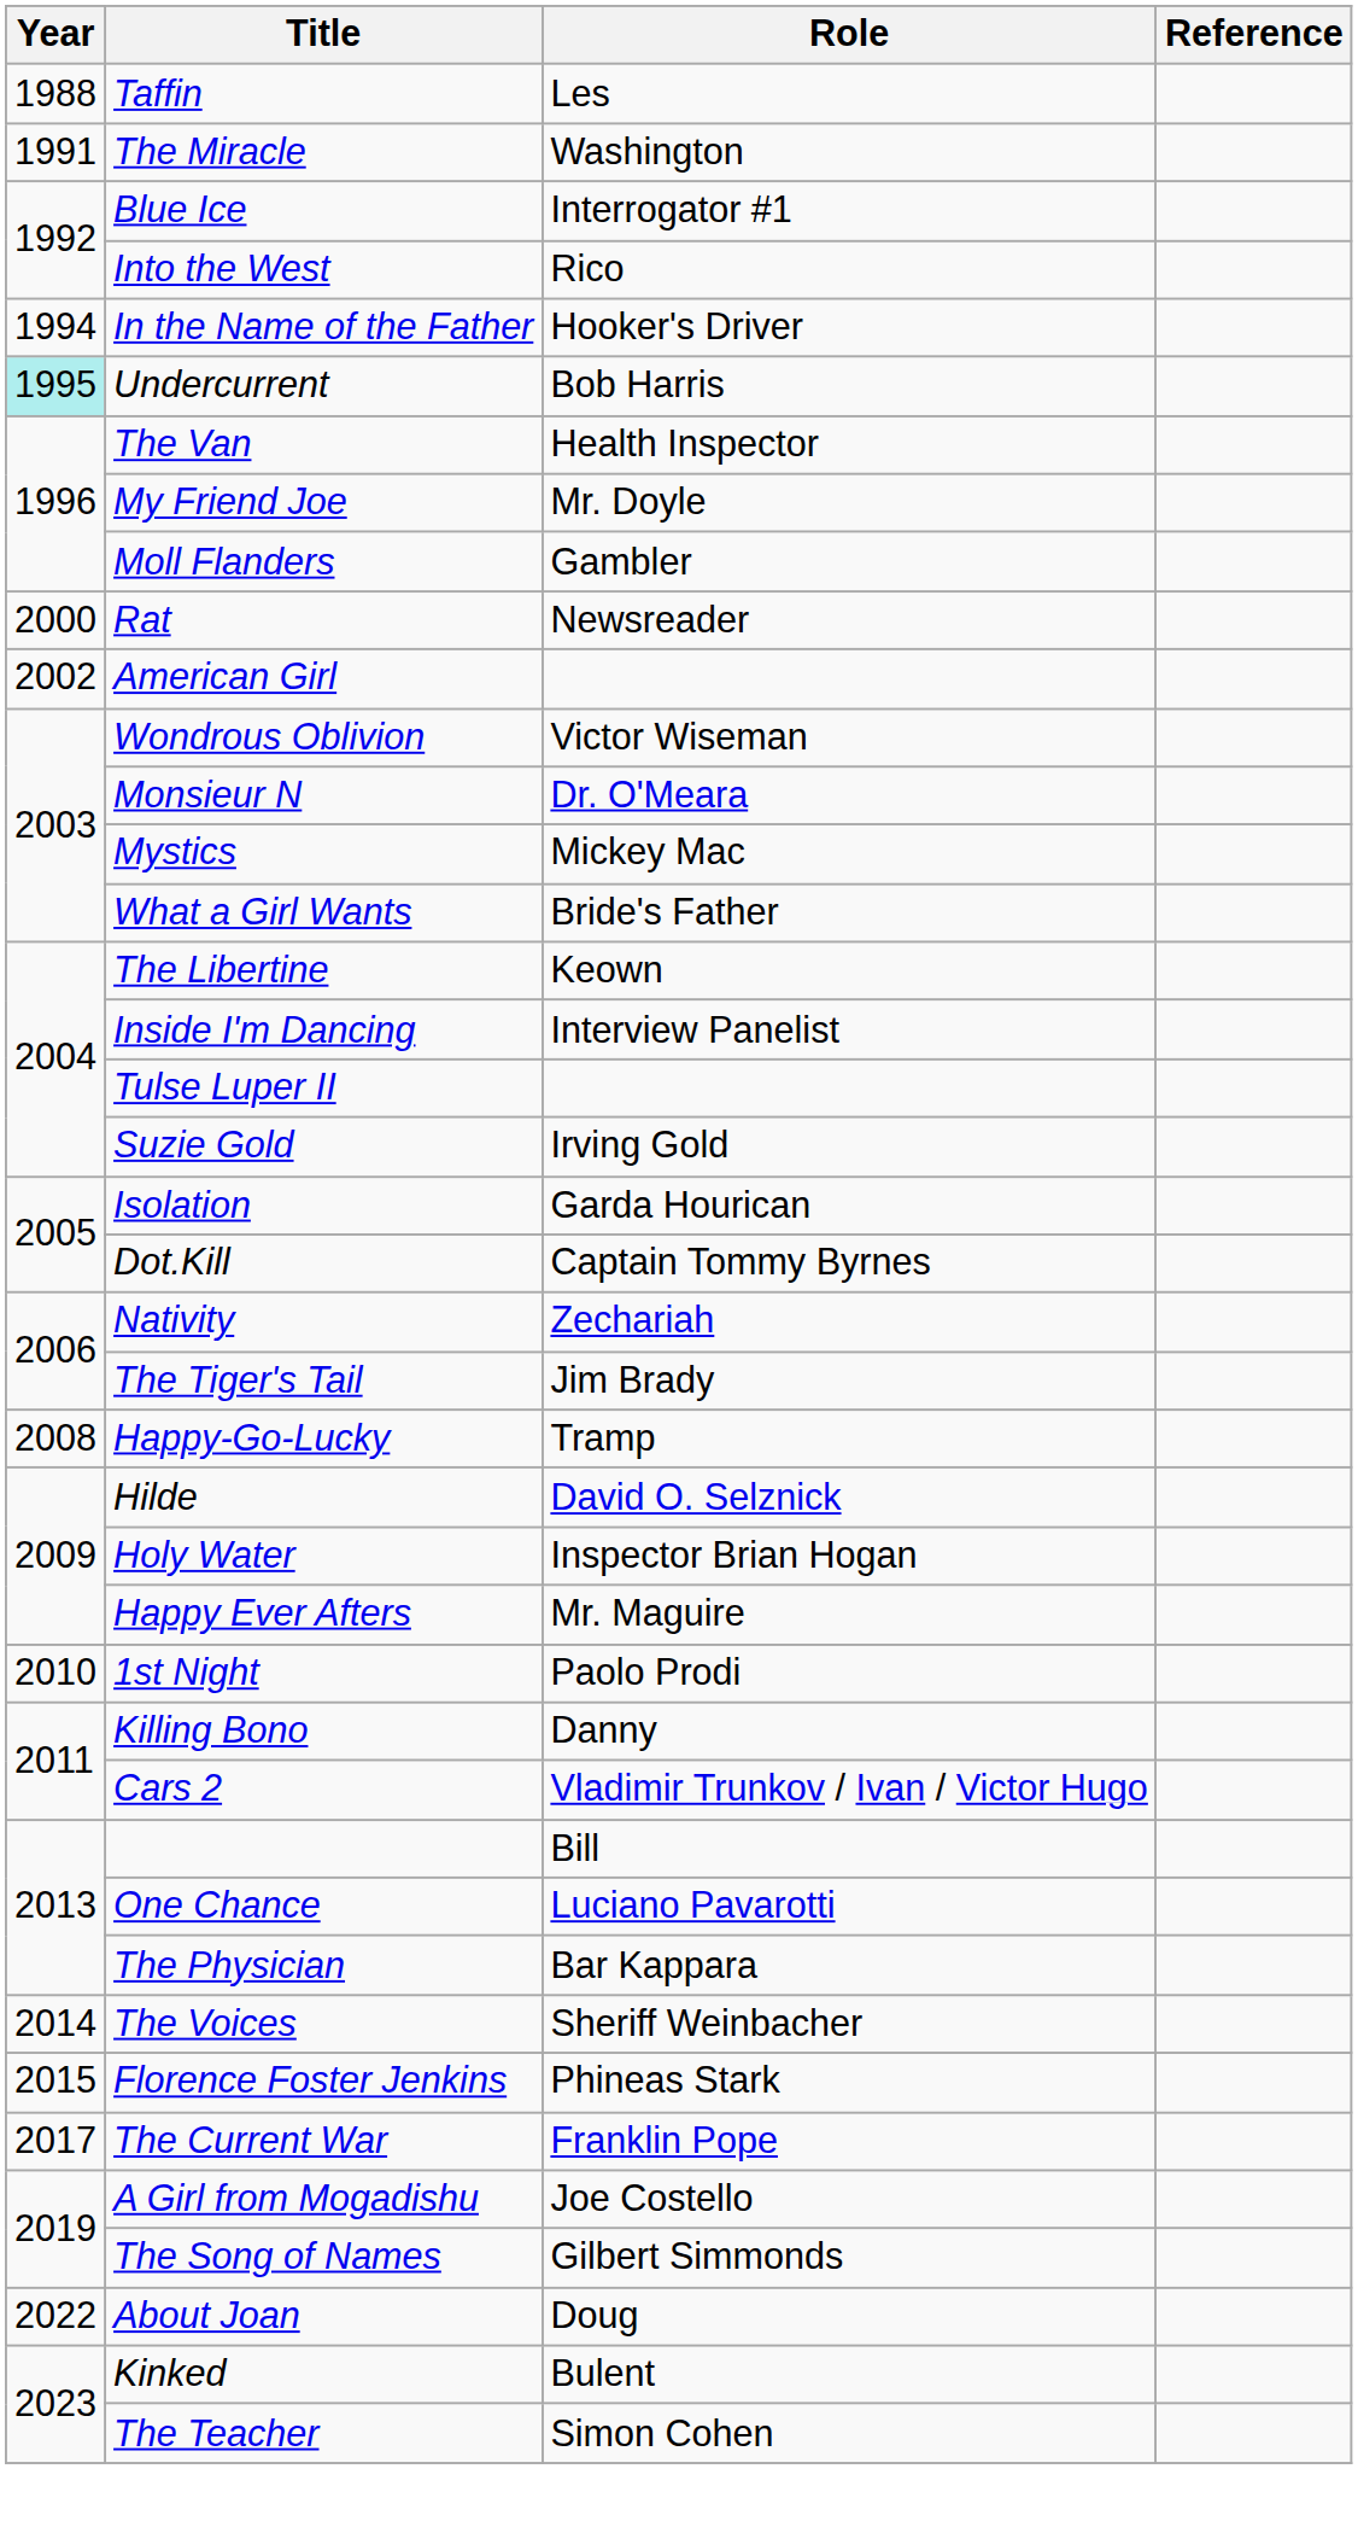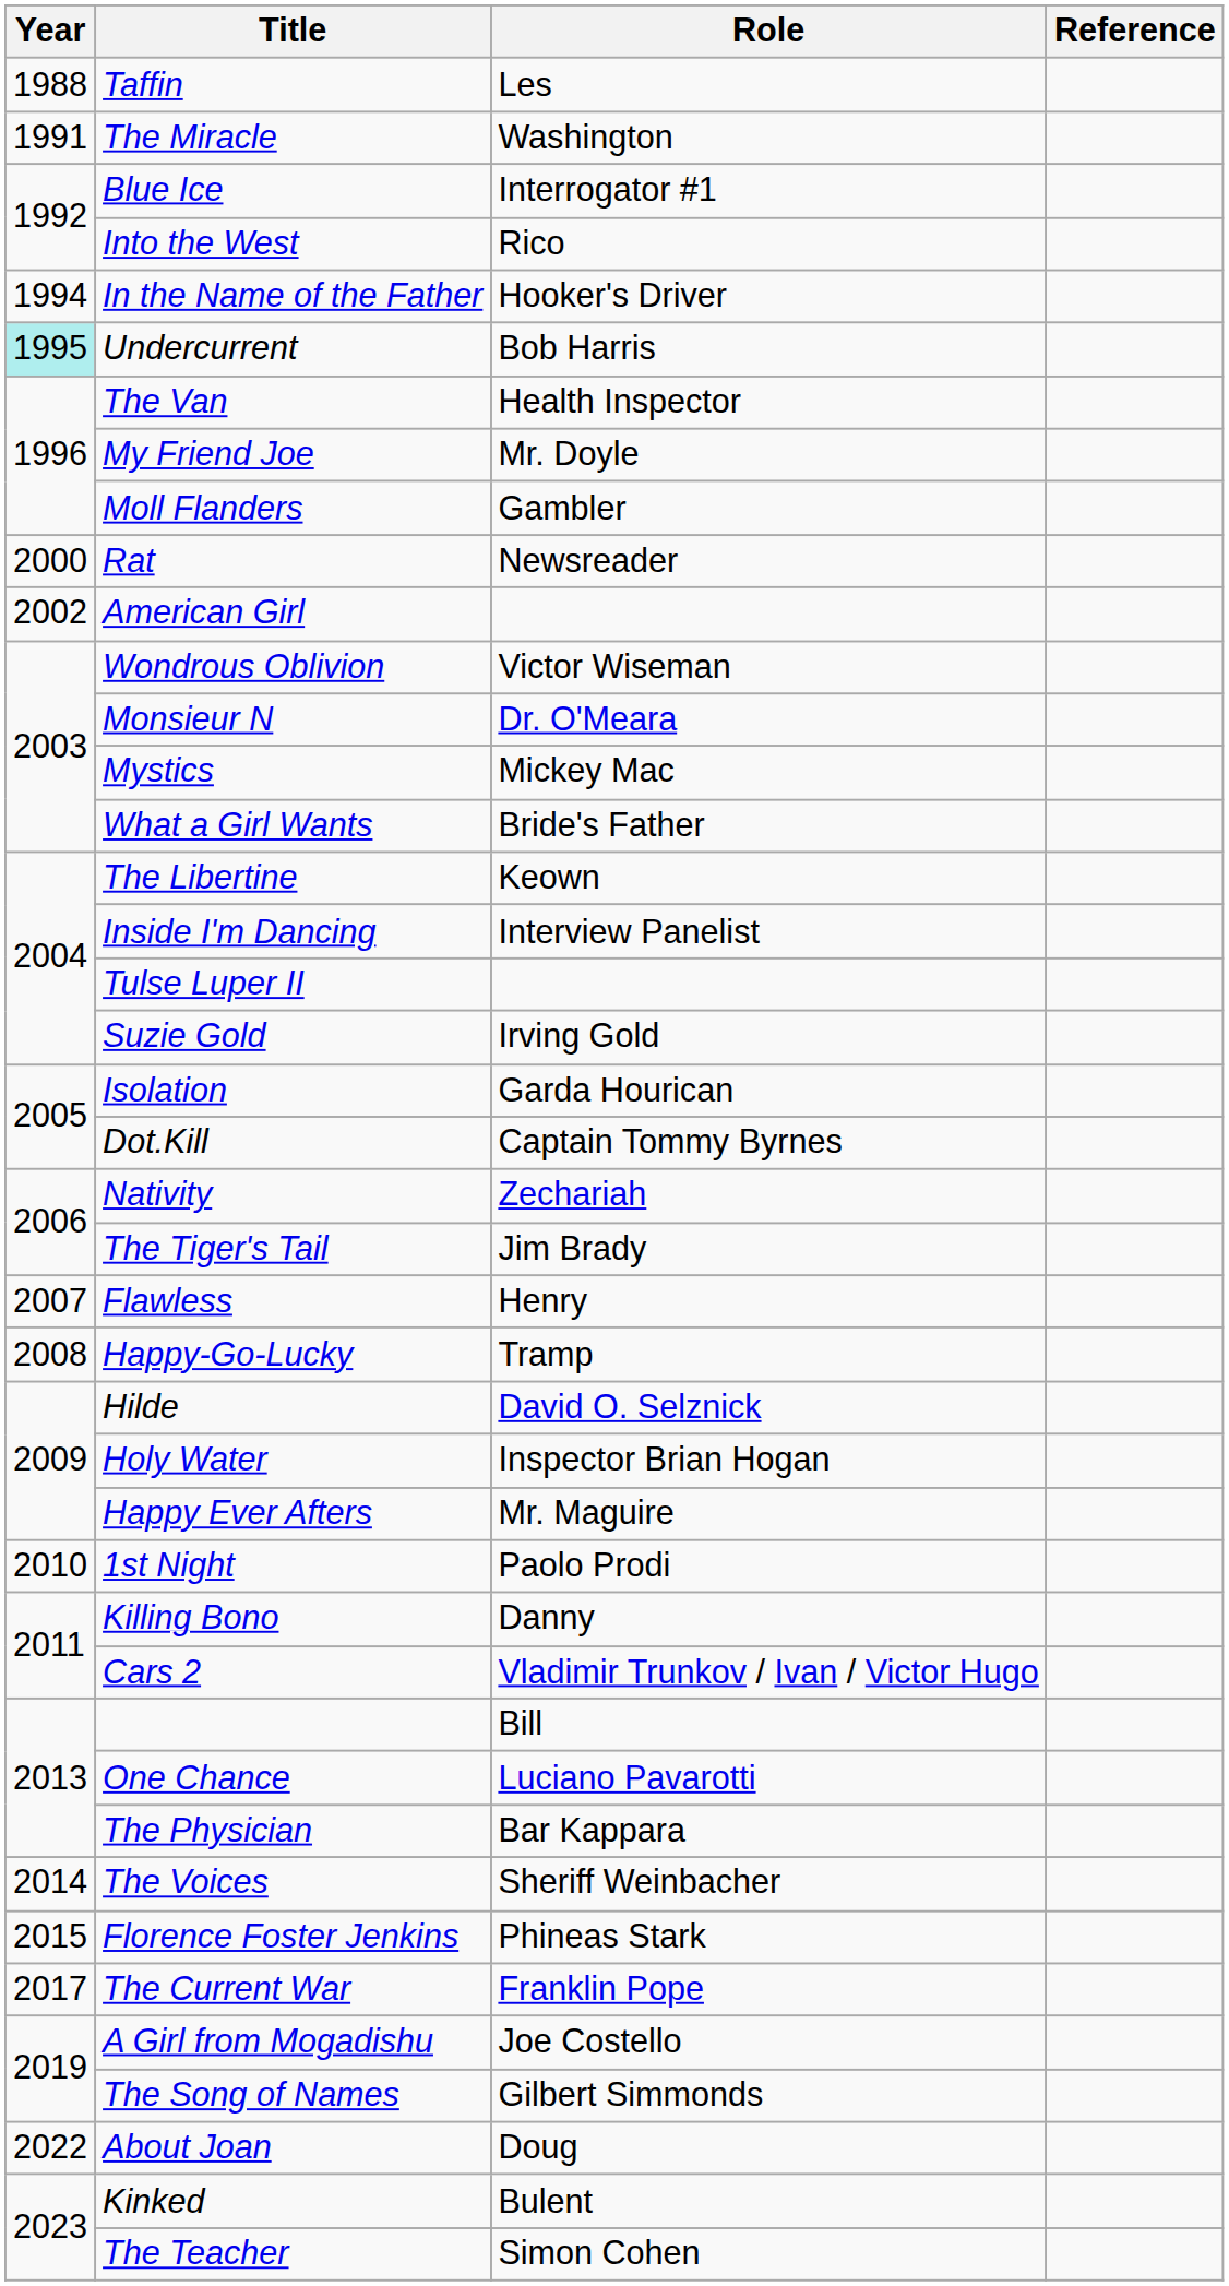 <table class="wikitable sortable">
 <tr>
 <th>Year</th>
 <th>Title</th>
 <th>Role</th>
 <th>Reference</th>
 </tr>
 <tr>
 <td>1988</td>
 <td><em><a href='#'>Taffin</a></em></td>
 <td>Les</td>
 <td></td>
 </tr>
 <tr>
 <td>1991</td>
 <td><em><a href='#'>The Miracle</a></em></td>
 <td>Washington</td>
 <td></td>
 </tr>
 <tr>
 <td rowspan="2">1992</td>
 <td><em><a href='#'>Blue Ice</a></em></td>
 <td>Interrogator #1</td>
 <td></td>
 </tr>
 <tr>
 <td><em><a href='#'>Into the West</a></em></td>
 <td>Rico</td>
 <td></td>
 </tr>
 <tr>
 <td>1994</td>
 <td><em><a href='#'>In the Name of the Father</a></em></td>
 <td>Hooker's Driver</td>
 <td></td>
 </tr>
 <tr>
 <td style="background: paleturquoise;">1995</td>
 <td><em>Undercurrent</em></td>
 <td>Bob Harris</td>
 <td></td>
 </tr>
 <tr>
 <td rowspan="3">1996</td>
 <td><em><a href='#'>The Van</a></em></td>
 <td>Health Inspector</td>
 <td></td>
 </tr>
 <tr>
 <td><em><a href='#'>My Friend Joe</a></em></td>
 <td>Mr. Doyle</td>
 <td></td>
 </tr>
 <tr>
 <td><em><a href='#'>Moll Flanders</a></em></td>
 <td>Gambler</td>
 <td></td>
 </tr>
 <tr>
 <td>2000</td>
 <td><em><a href='#'>Rat</a></em></td>
 <td>Newsreader</td>
 <td></td>
 </tr>
 <tr>
 <td>2002</td>
 <td><em><a href='#'>American Girl</a></em></td>
 <td></td>
 <td></td>
 </tr>
 <tr>
 <td rowspan="4">2003</td>
 <td><em><a href='#'>Wondrous Oblivion</a></em></td>
 <td>Victor Wiseman</td>
 <td></td>
 </tr>
 <tr>
 <td><em><a href='#'>Monsieur N</a></em></td>
 <td><a href='#'>Dr. O'Meara</a></td>
 <td></td>
 </tr>
 <tr>
 <td><em><a href='#'>Mystics</a></em></td>
 <td>Mickey Mac</td>
 <td></td>
 </tr>
 <tr>
 <td><em><a href='#'>What a Girl Wants</a></em></td>
 <td>Bride's Father</td>
 <td></td>
 </tr>
 <tr>
 <td rowspan="4">2004</td>
 <td><em><a href='#'>The Libertine</a></em></td>
 <td>Keown</td>
 <td></td>
 </tr>
 <tr>
 <td><em><a href='#'>Inside I'm Dancing</a></em></td>
 <td>Interview Panelist</td>
 <td></td>
 </tr>
 <tr>
 <td><em><a href='#'>Tulse Luper II</a></em></td>
 <td></td>
 <td></td>
 </tr>
 <tr>
 <td><em><a href='#'>Suzie Gold</a></em></td>
 <td>Irving Gold</td>
 <td></td>
 </tr>
 <tr>
 <td rowspan="2">2005</td>
 <td><em><a href='#'>Isolation</a></em></td>
 <td>Garda Hourican</td>
 <td></td>
 </tr>
 <tr>
 <td><em>Dot.Kill</em></td>
 <td>Captain Tommy Byrnes</td>
 <td></td>
 </tr>
 <tr>
 <td rowspan="2">2006</td>
 <td><em><a href='#'>Nativity</a></em></td>
 <td><a href='#'>Zechariah</a></td>
 <td></td>
 </tr>
 <tr>
 <td><em><a href='#'>The Tiger's Tail</a></em></td>
 <td>Jim Brady</td>
 <td></td>
 </tr>
 <tr>
+<td>2007</td>
+<td><em><a href='#'>Flawless</a></em></td>
+<td>Henry</td>
+<td></td>
+</tr>
+<tr>
 <td>2008</td>
 <td><em><a href='#'>Happy-Go-Lucky</a></em></td>
 <td>Tramp</td>
 <td></td>
 </tr>
 <tr>
 <td rowspan="3">2009</td>
 <td><em>Hilde</em></td>
 <td><a href='#'>David O. Selznick</a></td>
 <td></td>
 </tr>
 <tr>
 <td><em><a href='#'>Holy Water</a></em></td>
 <td>Inspector Brian Hogan</td>
 <td></td>
 </tr>
 <tr>
 <td><em><a href='#'>Happy Ever Afters</a></em></td>
 <td>Mr. Maguire</td>
 <td></td>
 </tr>
 <tr>
 <td>2010</td>
 <td><em><a href='#'>1st Night</a></em></td>
 <td>Paolo Prodi</td>
 <td></td>
 </tr>
 <tr>
 <td rowspan="2">2011</td>
 <td><em><a href='#'>Killing Bono</a></em></td>
 <td>Danny</td>
 <td></td>
 </tr>
 <tr>
 <td><em><a href='#'>Cars 2</a></em></td>
 <td><a href='#'>Vladimir Trunkov</a> / <a href='#'>Ivan</a> / <a href='#'>Victor Hugo</a></td>
 <td></td>
 </tr>
 <tr>
 <td rowspan="3">2013</td>
 <td><em></em></td>
 <td>Bill</td>
 <td></td>
 </tr>
 <tr>
 <td><em><a href='#'>One Chance</a></em></td>
 <td><a href='#'>Luciano Pavarotti</a></td>
 <td></td>
 </tr>
 <tr>
 <td><em><a href='#'>The Physician</a></em></td>
 <td>Bar Kappara</td>
 <td></td>
 </tr>
 <tr>
 <td>2014</td>
 <td><em><a href='#'>The Voices</a></em></td>
 <td>Sheriff Weinbacher</td>
 <td></td>
 </tr>
 <tr>
 <td>2015</td>
 <td><em><a href='#'>Florence Foster Jenkins</a></em></td>
 <td>Phineas Stark</td>
 <td></td>
 </tr>
 <tr>
 <td>2017</td>
 <td><em><a href='#'>The Current War</a></em></td>
 <td><a href='#'>Franklin Pope</a></td>
 <td></td>
 </tr>
 <tr>
 <td rowspan="2">2019</td>
 <td><em><a href='#'>A Girl from Mogadishu</a></em></td>
 <td>Joe Costello</td>
 <td></td>
 </tr>
 <tr>
 <td><em><a href='#'>The Song of Names</a></em></td>
 <td>Gilbert Simmonds</td>
 <td></td>
 </tr>
 <tr>
 <td>2022</td>
 <td><em><a href='#'>About Joan</a></em></td>
 <td>Doug</td>
 <td></td>
 </tr>
 <tr>
 <td rowspan="2">2023</td>
 <td><em>Kinked</em></td>
 <td>Bulent</td>
 <td></td>
 </tr>
 <tr>
 <td><em><a href='#'>The Teacher</a></em></td>
 <td>Simon Cohen</td>
 <td></td>
 </tr>
 </table>
